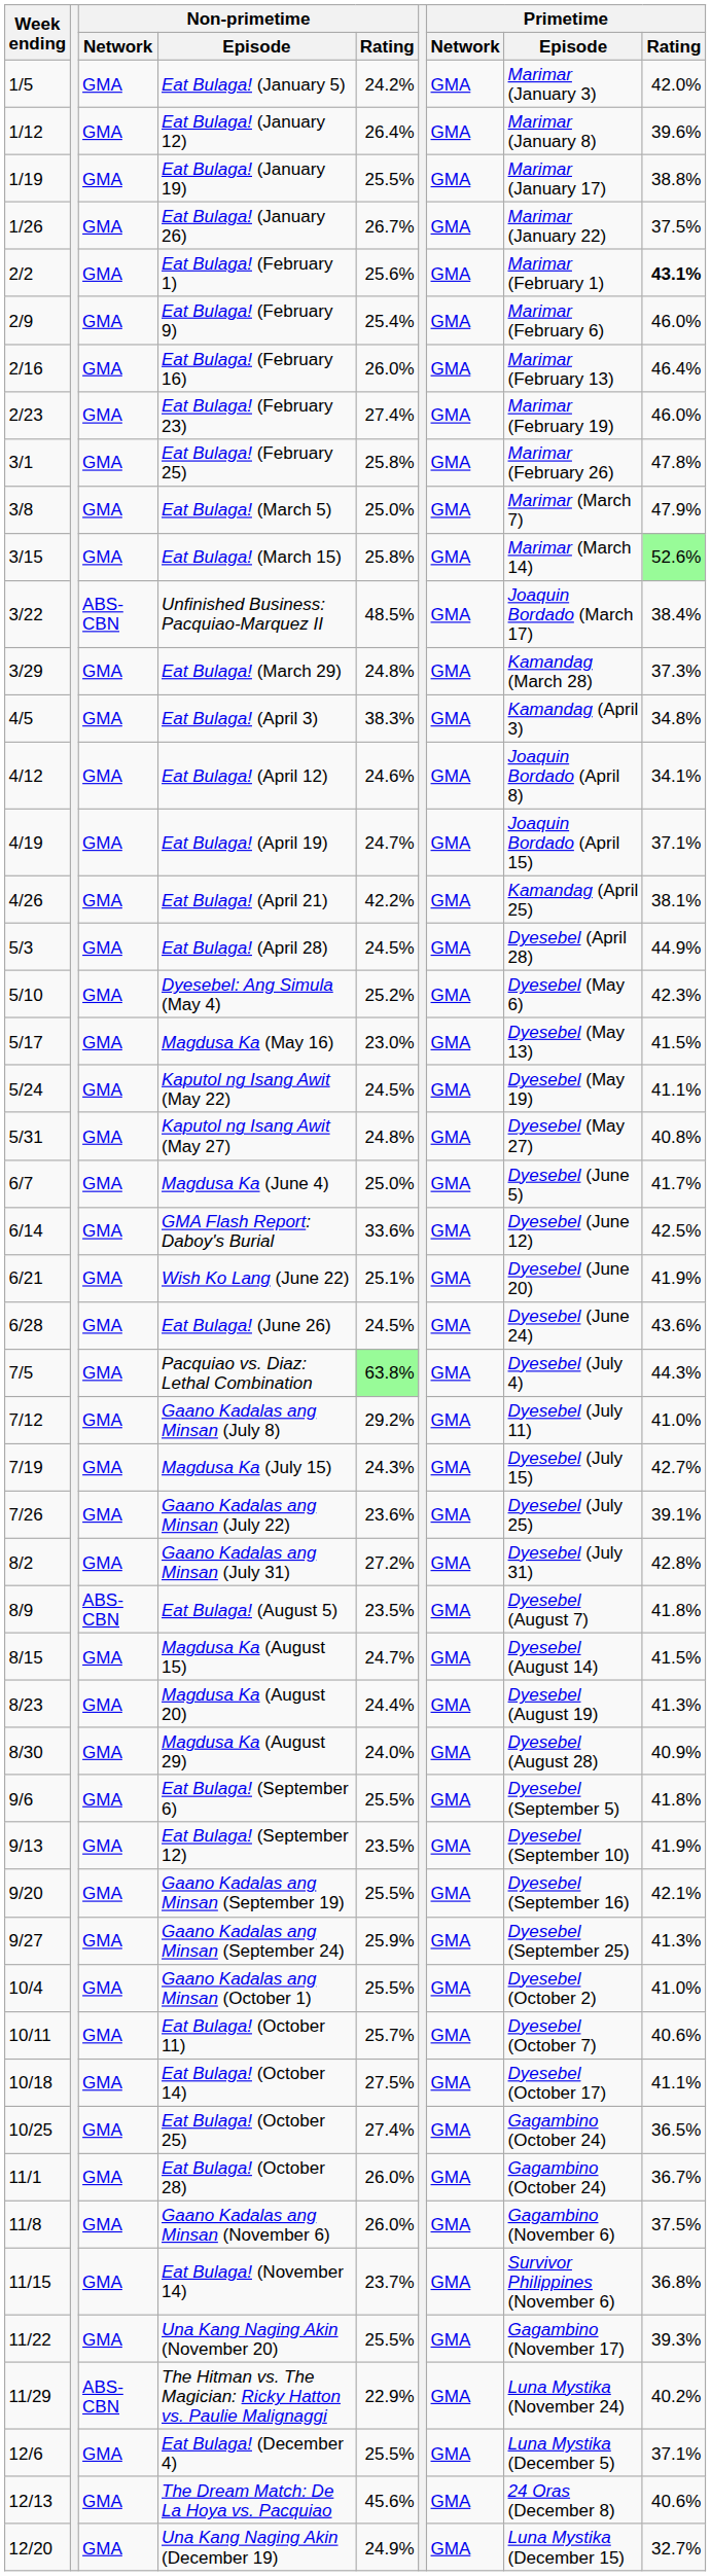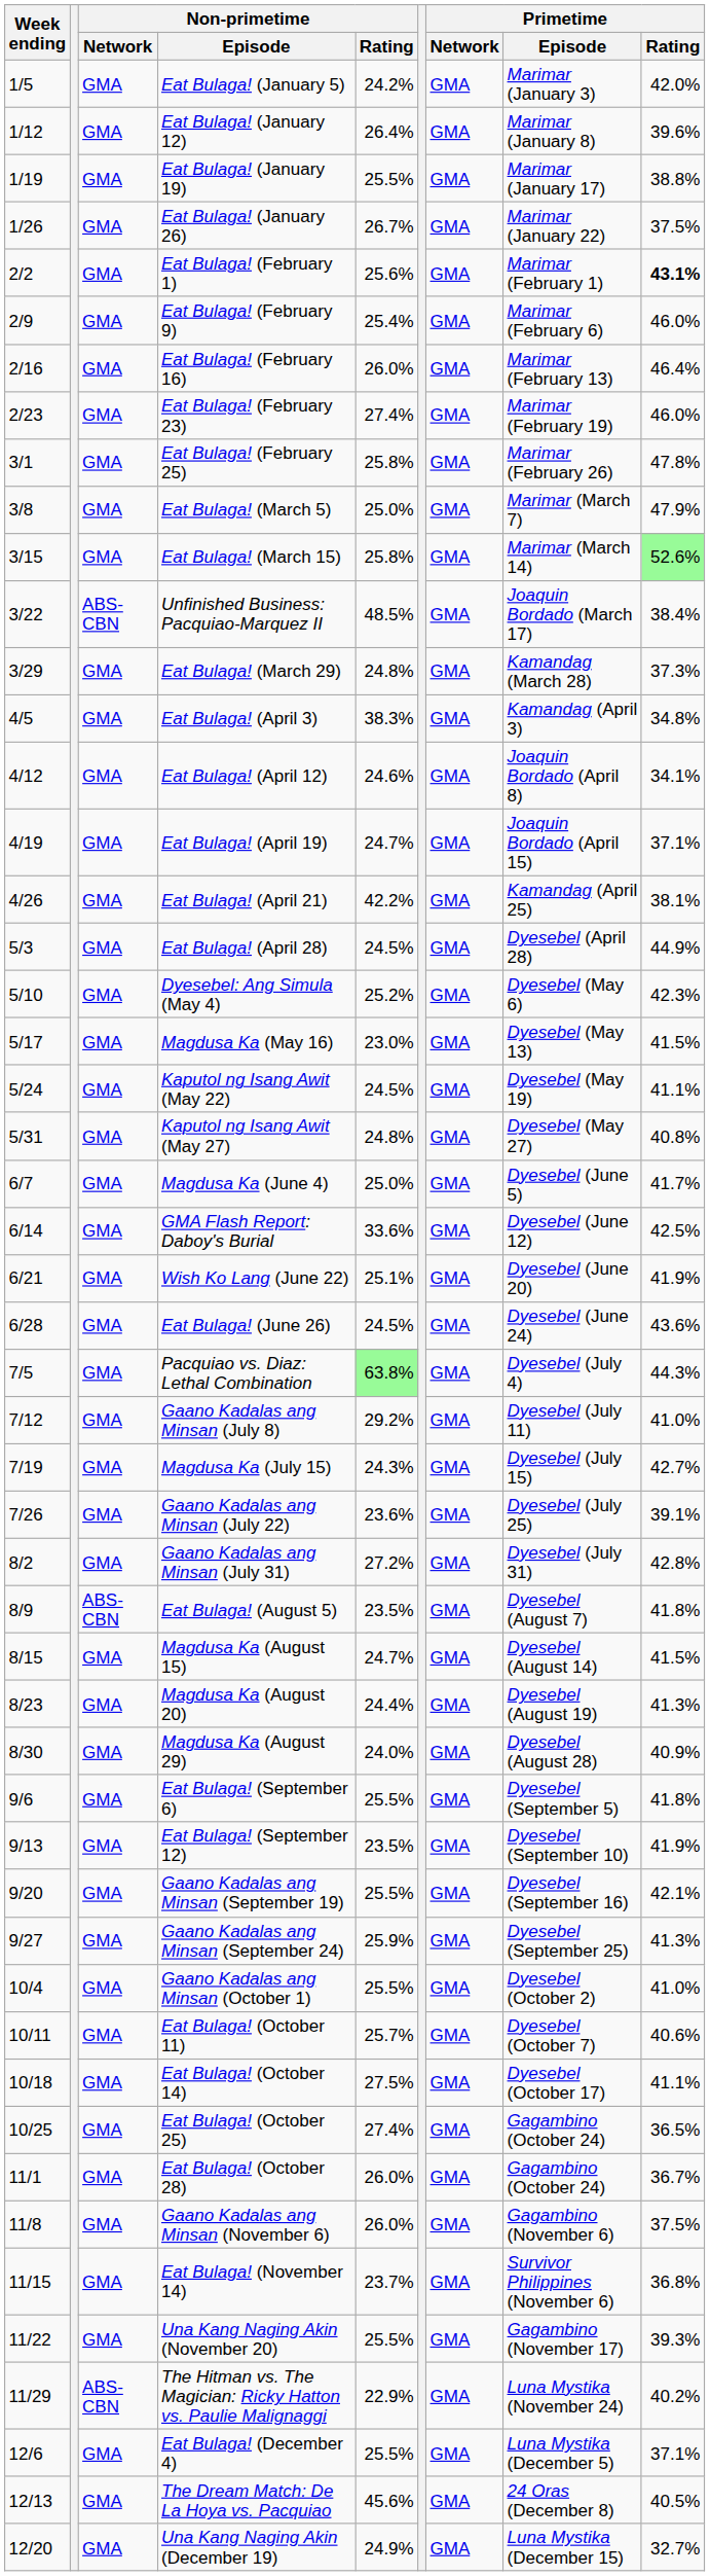 <table class="wikitable" style="font-size:95%;">
 <tr>
 <th rowspan=2>Week<br>ending</th>
 <th rowspan=56></th>
 <th colspan=3>Non-primetime</th>
 <th rowspan=56></th>
 <th colspan=3>Primetime</th>
 </tr>
 <tr>
 <th>Network</th>
 <th>Episode</th>
 <th>Rating</th>
 <th>Network</th>
 <th>Episode</th>
 <th>Rating</th>
 </tr>
 <tr>
 <td>1/5</td>
 <td><a href='#'>GMA</a></td>
 <td><em><a href='#'>Eat Bulaga!</a></em> (January 5)</td>
 <td align=right>24.2%</td>
 <td><a href='#'>GMA</a></td>
 <td><em><a href='#'>Marimar</a></em> (January 3)</td>
 <td align=right>42.0%</td>
 </tr>
 <tr>
 <td>1/12</td>
 <td><a href='#'>GMA</a></td>
 <td><em><a href='#'>Eat Bulaga!</a></em> (January 12)</td>
 <td align=right>26.4%</td>
 <td><a href='#'>GMA</a></td>
 <td><em><a href='#'>Marimar</a></em> (January 8)</td>
 <td align=right>39.6%</td>
 </tr>
 <tr>
 <td>1/19</td>
 <td><a href='#'>GMA</a></td>
 <td><em><a href='#'>Eat Bulaga!</a></em> (January 19)</td>
 <td align=right>25.5%</td>
 <td><a href='#'>GMA</a></td>
 <td><em><a href='#'>Marimar</a></em> (January 17)</td>
 <td align=right>38.8%</td>
 </tr>
 <tr>
 <td>1/26</td>
 <td><a href='#'>GMA</a></td>
 <td><em><a href='#'>Eat Bulaga!</a></em> (January 26)</td>
 <td align=right>26.7%</td>
 <td><a href='#'>GMA</a></td>
 <td><em><a href='#'>Marimar</a></em> (January 22)</td>
 <td align=right>37.5%</td>
 </tr>
 <tr>
 <td>2/2</td>
 <td><a href='#'>GMA</a></td>
 <td><em><a href='#'>Eat Bulaga!</a></em> (February 1)</td>
 <td align=right>25.6%</td>
 <td><a href='#'>GMA</a></td>
 <td><em><a href='#'>Marimar</a></em> (February 1)</td>
 <td align=right><strong>43.1%</strong></td>
 </tr>
 <tr>
 <td>2/9</td>
 <td><a href='#'>GMA</a></td>
 <td><em><a href='#'>Eat Bulaga!</a></em> (February 9)</td>
 <td align=right>25.4%</td>
 <td><a href='#'>GMA</a></td>
 <td><em><a href='#'>Marimar</a></em> (February 6)</td>
 <td align=right>46.0%</td>
 </tr>
 <tr>
 <td>2/16</td>
 <td><a href='#'>GMA</a></td>
 <td><em><a href='#'>Eat Bulaga!</a></em> (February 16)</td>
 <td align=right>26.0%</td>
 <td><a href='#'>GMA</a></td>
 <td><em><a href='#'>Marimar</a></em> (February 13)</td>
 <td align=right>46.4%</td>
 </tr>
 <tr>
 <td>2/23</td>
 <td><a href='#'>GMA</a></td>
 <td><em><a href='#'>Eat Bulaga!</a></em> (February 23)</td>
 <td align=right>27.4%</td>
 <td><a href='#'>GMA</a></td>
 <td><em><a href='#'>Marimar</a></em> (February 19)</td>
 <td align=right>46.0%</td>
 </tr>
 <tr>
 <td>3/1</td>
 <td><a href='#'>GMA</a></td>
 <td><em><a href='#'>Eat Bulaga!</a></em> (February 25)</td>
 <td align=right>25.8%</td>
 <td><a href='#'>GMA</a></td>
 <td><em><a href='#'>Marimar</a></em> (February 26)</td>
 <td align=right>47.8%</td>
 </tr>
 <tr>
 <td>3/8</td>
 <td><a href='#'>GMA</a></td>
 <td><em><a href='#'>Eat Bulaga!</a></em> (March 5)</td>
 <td align=right>25.0%</td>
 <td><a href='#'>GMA</a></td>
 <td><em><a href='#'>Marimar</a></em> (March 7)</td>
 <td align=right>47.9%</td>
 </tr>
 <tr>
 <td>3/15</td>
 <td><a href='#'>GMA</a></td>
 <td><em><a href='#'>Eat Bulaga!</a></em> (March 15)</td>
 <td align=right>25.8%</td>
 <td><a href='#'>GMA</a></td>
 <td><em><a href='#'>Marimar</a></em> (March 14)</td>
 <td align=right bgcolor="#98fb98">52.6%</td>
 </tr>
 <tr>
 <td>3/22</td>
 <td><a href='#'>ABS-CBN</a></td>
 <td><em>Unfinished Business: Pacquiao-Marquez II</em></td>
 <td align=right>48.5%</td>
 <td><a href='#'>GMA</a></td>
 <td><em><a href='#'>Joaquin Bordado</a></em> (March 17)</td>
 <td align=right>38.4%</td>
 </tr>
 <tr>
 <td>3/29</td>
 <td><a href='#'>GMA</a></td>
 <td><em><a href='#'>Eat Bulaga!</a></em> (March 29)</td>
 <td align=right>24.8%</td>
 <td><a href='#'>GMA</a></td>
 <td><em><a href='#'>Kamandag</a></em> (March 28)</td>
 <td align=right>37.3%</td>
 </tr>
 <tr>
 <td>4/5</td>
 <td><a href='#'>GMA</a></td>
 <td><em><a href='#'>Eat Bulaga!</a></em> (April 3)</td>
 <td align=right>38.3%</td>
 <td><a href='#'>GMA</a></td>
 <td><em><a href='#'>Kamandag</a></em> (April 3)</td>
 <td align=right>34.8%</td>
 </tr>
 <tr>
 <td>4/12</td>
 <td><a href='#'>GMA</a></td>
 <td><em><a href='#'>Eat Bulaga!</a></em> (April 12)</td>
 <td align=right>24.6%</td>
 <td><a href='#'>GMA</a></td>
 <td><em><a href='#'>Joaquin Bordado</a></em> (April 8)</td>
 <td align=right>34.1%</td>
 </tr>
 <tr>
 <td>4/19</td>
 <td><a href='#'>GMA</a></td>
 <td><em><a href='#'>Eat Bulaga!</a></em> (April 19)</td>
 <td align=right>24.7%</td>
 <td><a href='#'>GMA</a></td>
 <td><em><a href='#'>Joaquin Bordado</a></em> (April 15)</td>
 <td align=right>37.1%</td>
 </tr>
 <tr>
 <td>4/26</td>
 <td><a href='#'>GMA</a></td>
 <td><em><a href='#'>Eat Bulaga!</a></em> (April 21)</td>
 <td align=right>42.2%</td>
 <td><a href='#'>GMA</a></td>
 <td><em><a href='#'>Kamandag</a></em> (April 25)</td>
 <td align=right>38.1%</td>
 </tr>
 <tr>
 <td>5/3</td>
 <td><a href='#'>GMA</a></td>
 <td><em><a href='#'>Eat Bulaga!</a></em> (April 28)</td>
 <td align=right>24.5%</td>
 <td><a href='#'>GMA</a></td>
 <td><em><a href='#'>Dyesebel</a></em> (April 28)</td>
 <td align=right>44.9%</td>
 </tr>
 <tr>
 <td>5/10</td>
 <td><a href='#'>GMA</a></td>
 <td><em><a href='#'>Dyesebel: Ang Simula</a></em> (May 4)</td>
 <td align=right>25.2%</td>
 <td><a href='#'>GMA</a></td>
 <td><em><a href='#'>Dyesebel</a></em> (May 6)</td>
 <td align=right>42.3%</td>
 </tr>
 <tr>
 <td>5/17</td>
 <td><a href='#'>GMA</a></td>
 <td><em><a href='#'>Magdusa Ka</a></em> (May 16)</td>
 <td align=right>23.0%</td>
 <td><a href='#'>GMA</a></td>
 <td><em><a href='#'>Dyesebel</a></em> (May 13)</td>
 <td align=right>41.5%</td>
 </tr>
 <tr>
 <td>5/24</td>
 <td><a href='#'>GMA</a></td>
 <td><em><a href='#'>Kaputol ng Isang Awit</a></em> (May 22)</td>
 <td align=right>24.5%</td>
 <td><a href='#'>GMA</a></td>
 <td><em><a href='#'>Dyesebel</a></em> (May 19)</td>
 <td align=right>41.1%</td>
 </tr>
 <tr>
 <td>5/31</td>
 <td><a href='#'>GMA</a></td>
 <td><em><a href='#'>Kaputol ng Isang Awit</a></em> (May 27)</td>
 <td align=right>24.8%</td>
 <td><a href='#'>GMA</a></td>
 <td><em><a href='#'>Dyesebel</a></em> (May 27)</td>
 <td align=right>40.8%</td>
 </tr>
 <tr>
 <td>6/7</td>
 <td><a href='#'>GMA</a></td>
 <td><em><a href='#'>Magdusa Ka</a></em> (June 4)</td>
 <td align=right>25.0%</td>
 <td><a href='#'>GMA</a></td>
 <td><em><a href='#'>Dyesebel</a></em> (June 5)</td>
 <td align=right>41.7%</td>
 </tr>
 <tr>
 <td>6/14</td>
 <td><a href='#'>GMA</a></td>
 <td><em><a href='#'>GMA Flash Report</a>: Daboy's Burial</em></td>
 <td align=right>33.6%</td>
 <td><a href='#'>GMA</a></td>
 <td><em><a href='#'>Dyesebel</a></em> (June 12)</td>
 <td align=right>42.5%</td>
 </tr>
 <tr>
 <td>6/21</td>
 <td><a href='#'>GMA</a></td>
 <td><em><a href='#'>Wish Ko Lang</a></em> (June 22)</td>
 <td align=right>25.1%</td>
 <td><a href='#'>GMA</a></td>
 <td><em><a href='#'>Dyesebel</a></em> (June 20)</td>
 <td align=right>41.9%</td>
 </tr>
 <tr>
 <td>6/28</td>
 <td><a href='#'>GMA</a></td>
 <td><em><a href='#'>Eat Bulaga!</a></em> (June 26)</td>
 <td align=right>24.5%</td>
 <td><a href='#'>GMA</a></td>
 <td><em><a href='#'>Dyesebel</a></em> (June 24)</td>
 <td align=right>43.6%</td>
 </tr>
 <tr>
 <td>7/5</td>
 <td><a href='#'>GMA</a></td>
 <td><em>Pacquiao vs. Diaz: Lethal Combination</em></td>
 <td align=right bgcolor="#98fb98">63.8%</td>
 <td><a href='#'>GMA</a></td>
 <td><em><a href='#'>Dyesebel</a></em> (July 4)</td>
 <td align=right>44.3%</td>
 </tr>
 <tr>
 <td>7/12</td>
 <td><a href='#'>GMA</a></td>
 <td><em><a href='#'>Gaano Kadalas ang Minsan</a></em> (July 8)</td>
 <td align=right>29.2%</td>
 <td><a href='#'>GMA</a></td>
 <td><em><a href='#'>Dyesebel</a></em> (July 11)</td>
 <td align=right>41.0%</td>
 </tr>
 <tr>
 <td>7/19</td>
 <td><a href='#'>GMA</a></td>
 <td><em><a href='#'>Magdusa Ka</a></em> (July 15)</td>
 <td align=right>24.3%</td>
 <td><a href='#'>GMA</a></td>
 <td><em><a href='#'>Dyesebel</a></em> (July 15)</td>
 <td align=right>42.7%</td>
 </tr>
 <tr>
 <td>7/26</td>
 <td><a href='#'>GMA</a></td>
 <td><em><a href='#'>Gaano Kadalas ang Minsan</a></em> (July 22)</td>
 <td align=right>23.6%</td>
 <td><a href='#'>GMA</a></td>
 <td><em><a href='#'>Dyesebel</a></em> (July 25)</td>
 <td align=right>39.1%</td>
 </tr>
 <tr>
 <td>8/2</td>
 <td><a href='#'>GMA</a></td>
 <td><em><a href='#'>Gaano Kadalas ang Minsan</a></em> (July 31)</td>
 <td align=right>27.2%</td>
 <td><a href='#'>GMA</a></td>
 <td><em><a href='#'>Dyesebel</a></em> (July 31)</td>
 <td align=right>42.8%</td>
 </tr>
 <tr>
 <td>8/9</td>
 <td><a href='#'>ABS-CBN</a></td>
 <td><em><a href='#'>Eat Bulaga!</a></em> (August 5)</td>
 <td align=right>23.5%</td>
 <td><a href='#'>GMA</a></td>
 <td><em><a href='#'>Dyesebel</a></em> (August 7)</td>
 <td align=right>41.8%</td>
 </tr>
 <tr>
 <td>8/15</td>
 <td><a href='#'>GMA</a></td>
 <td><em><a href='#'>Magdusa Ka</a></em> (August 15)</td>
 <td align=right>24.7%</td>
 <td><a href='#'>GMA</a></td>
 <td><em><a href='#'>Dyesebel</a></em> (August 14)</td>
 <td align=right>41.5%</td>
 </tr>
 <tr>
 <td>8/23</td>
 <td><a href='#'>GMA</a></td>
 <td><em><a href='#'>Magdusa Ka</a></em> (August 20)</td>
 <td align=right>24.4%</td>
 <td><a href='#'>GMA</a></td>
 <td><em><a href='#'>Dyesebel</a></em> (August 19)</td>
 <td align=right>41.3%</td>
 </tr>
 <tr>
 <td>8/30</td>
 <td><a href='#'>GMA</a></td>
 <td><em><a href='#'>Magdusa Ka</a></em> (August 29)</td>
 <td align=right>24.0%</td>
 <td><a href='#'>GMA</a></td>
 <td><em><a href='#'>Dyesebel</a></em> (August 28)</td>
 <td align=right>40.9%</td>
 </tr>
 <tr>
 <td>9/6</td>
 <td><a href='#'>GMA</a></td>
 <td><em><a href='#'>Eat Bulaga!</a></em> (September 6)</td>
 <td align=right>25.5%</td>
 <td><a href='#'>GMA</a></td>
 <td><em><a href='#'>Dyesebel</a></em> (September 5)</td>
 <td align=right>41.8%</td>
 </tr>
 <tr>
 <td>9/13</td>
 <td><a href='#'>GMA</a></td>
 <td><em><a href='#'>Eat Bulaga!</a></em> (September 12)</td>
 <td align=right>23.5%</td>
 <td><a href='#'>GMA</a></td>
 <td><em><a href='#'>Dyesebel</a></em> (September 10)</td>
 <td align=right>41.9%</td>
 </tr>
 <tr>
 <td>9/20</td>
 <td><a href='#'>GMA</a></td>
 <td><em><a href='#'>Gaano Kadalas ang Minsan</a></em> (September 19)</td>
 <td align=right>25.5%</td>
 <td><a href='#'>GMA</a></td>
 <td><em><a href='#'>Dyesebel</a></em> (September 16)</td>
 <td align=right>42.1%</td>
 </tr>
 <tr>
 <td>9/27</td>
 <td><a href='#'>GMA</a></td>
 <td><em><a href='#'>Gaano Kadalas ang Minsan</a></em> (September 24)</td>
 <td align=right>25.9%</td>
 <td><a href='#'>GMA</a></td>
 <td><em><a href='#'>Dyesebel</a></em> (September 25)</td>
 <td align=right>41.3%</td>
 </tr>
 <tr>
 <td>10/4</td>
 <td><a href='#'>GMA</a></td>
 <td><em><a href='#'>Gaano Kadalas ang Minsan</a></em> (October 1)</td>
 <td align=right>25.5%</td>
 <td><a href='#'>GMA</a></td>
 <td><em><a href='#'>Dyesebel</a></em> (October 2)</td>
 <td align=right>41.0%</td>
 </tr>
 <tr>
 <td>10/11</td>
 <td><a href='#'>GMA</a></td>
 <td><em><a href='#'>Eat Bulaga!</a></em> (October 11)</td>
 <td align=right>25.7%</td>
 <td><a href='#'>GMA</a></td>
 <td><em><a href='#'>Dyesebel</a></em> (October 7)</td>
 <td align=right>40.6%</td>
 </tr>
 <tr>
 <td>10/18</td>
 <td><a href='#'>GMA</a></td>
 <td><em><a href='#'>Eat Bulaga!</a></em> (October 14)</td>
 <td align=right>27.5%</td>
 <td><a href='#'>GMA</a></td>
 <td><em><a href='#'>Dyesebel</a></em> (October 17)</td>
 <td align=right>41.1%</td>
 </tr>
 <tr>
 <td>10/25</td>
 <td><a href='#'>GMA</a></td>
 <td><em><a href='#'>Eat Bulaga!</a></em> (October 25)</td>
 <td align=right>27.4%</td>
 <td><a href='#'>GMA</a></td>
 <td><em><a href='#'>Gagambino</a></em> (October 24)</td>
 <td align=right>36.5%</td>
 </tr>
 <tr>
 <td>11/1</td>
 <td><a href='#'>GMA</a></td>
 <td><em><a href='#'>Eat Bulaga!</a></em> (October 28)</td>
 <td align=right>26.0%</td>
 <td><a href='#'>GMA</a></td>
 <td><em><a href='#'>Gagambino</a></em> (October 24)</td>
 <td align=right>36.7%</td>
 </tr>
 <tr>
 <td>11/8</td>
 <td><a href='#'>GMA</a></td>
 <td><em><a href='#'>Gaano Kadalas ang Minsan</a></em> (November 6)</td>
 <td align=right>26.0%</td>
 <td><a href='#'>GMA</a></td>
 <td><em><a href='#'>Gagambino</a></em> (November 6)</td>
 <td align=right>37.5%</td>
 </tr>
 <tr>
 <td>11/15</td>
 <td><a href='#'>GMA</a></td>
 <td><em><a href='#'>Eat Bulaga!</a></em> (November 14)</td>
 <td align=right>23.7%</td>
 <td><a href='#'>GMA</a></td>
 <td><em><a href='#'>Survivor Philippines</a></em> (November 6)</td>
 <td align=right>36.8%</td>
 </tr>
 <tr>
 <td>11/22</td>
 <td><a href='#'>GMA</a></td>
 <td><em><a href='#'>Una Kang Naging Akin</a></em> (November 20)</td>
 <td align=right>25.5%</td>
 <td><a href='#'>GMA</a></td>
 <td><em><a href='#'>Gagambino</a></em> (November 17)</td>
 <td align=right>39.3%</td>
 </tr>
 <tr>
 <td>11/29</td>
 <td><a href='#'>ABS-CBN</a></td>
 <td><em>The Hitman vs. The Magician: <a href='#'>Ricky Hatton vs. Paulie Malignaggi</a></em></td>
 <td align=right>22.9%</td>
 <td><a href='#'>GMA</a></td>
 <td><em><a href='#'>Luna Mystika</a></em> (November 24)</td>
 <td align=right>40.2%</td>
 </tr>
 <tr>
 <td>12/6</td>
 <td><a href='#'>GMA</a></td>
 <td><em><a href='#'>Eat Bulaga!</a></em> (December 4)</td>
 <td align=right>25.5%</td>
 <td><a href='#'>GMA</a></td>
 <td><em><a href='#'>Luna Mystika</a></em> (December 5)</td>
 <td align=right>37.1%</td>
 </tr>
 <tr>
 <td>12/13</td>
 <td><a href='#'>GMA</a></td>
 <td><em><a href='#'>The Dream Match: De La Hoya vs. Pacquiao</a></em></td>
 <td align=right>45.6%</td>
 <td><a href='#'>GMA</a></td>
 <td><em><a href='#'>24 Oras</a></em> (December 8)</td>
-<td align=right>40.6%</td>
+<td align=right>40.5%</td>
 </tr>
 <tr>
 <td>12/20</td>
 <td><a href='#'>GMA</a></td>
 <td><em><a href='#'>Una Kang Naging Akin</a></em> (December 19)</td>
 <td align=right>24.9%</td>
 <td><a href='#'>GMA</a></td>
 <td><em><a href='#'>Luna Mystika</a></em> (December 15)</td>
 <td align=right>32.7%</td>
 </tr>
 </table>
